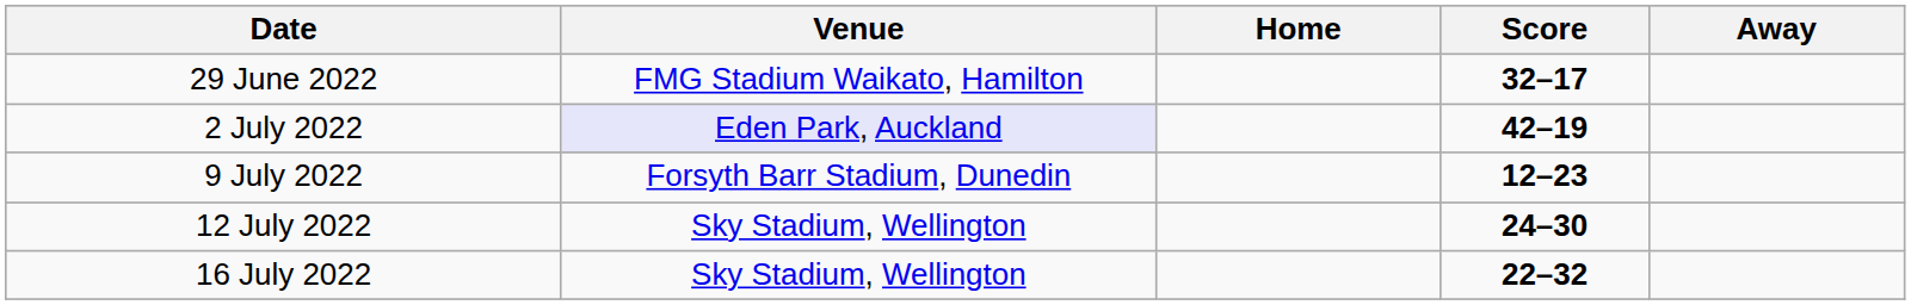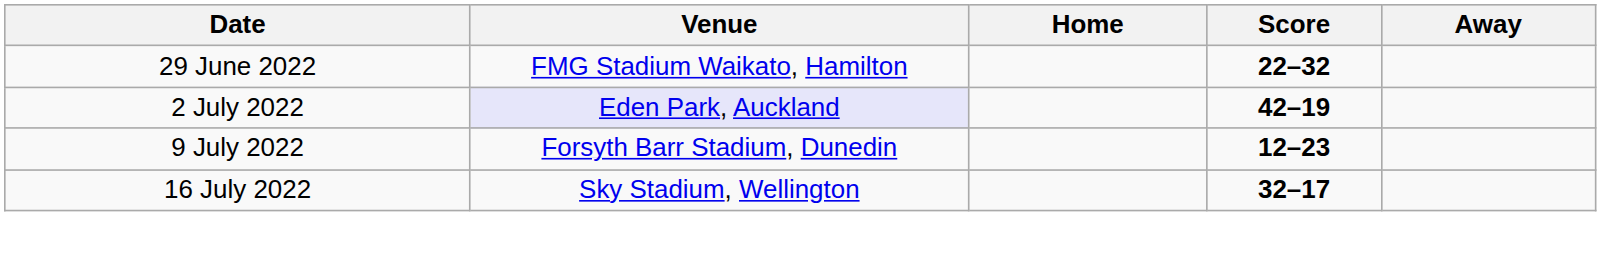 <table class="wikitable" style="text-align:center;">
 <tr>
 <th style="width:280px">Date</th>
 <th style="width:300px">Venue</th>
 <th style="width:140px">Home</th>
 <th style="width:100px">Score</th>
 <th style="width:125px">Away</th>
 </tr>
 <tr>
 <td>29 June 2022</td>
 <td><a href='#'>FMG Stadium Waikato</a>, <a href='#'>Hamilton</a></td>
 <td><strong></strong></td>
-<td><strong>32–17</strong></td>
+<td><strong>22–32</strong></td>
 <td></td>
 </tr>
 <tr>
 <td>2 July 2022</td>
 <td style="background: lavender;"><a href='#'>Eden Park</a>, <a href='#'>Auckland</a></td>
 <td><strong></strong></td>
 <td><strong>42–19</strong></td>
 <td></td>
 </tr>
 <tr>
 <td>9 July 2022</td>
 <td><a href='#'>Forsyth Barr Stadium</a>, <a href='#'>Dunedin</a></td>
 <td></td>
 <td><strong>12–23</strong></td>
 <td><strong></strong></td>
 </tr>
 <tr>
-<td>12 July 2022</td>
-<td><a href='#'>Sky Stadium</a>, <a href='#'>Wellington</a></td>
-<td></td>
-<td><strong>24–30</strong></td>
-<td><strong></strong></td>
-</tr>
-<tr>
 <td>16 July 2022</td>
 <td><a href='#'>Sky Stadium</a>, <a href='#'>Wellington</a></td>
 <td></td>
-<td><strong>22–32</strong></td>
+<td><strong>32–17</strong></td>
 <td><strong></strong></td>
 </tr>
 </table>
